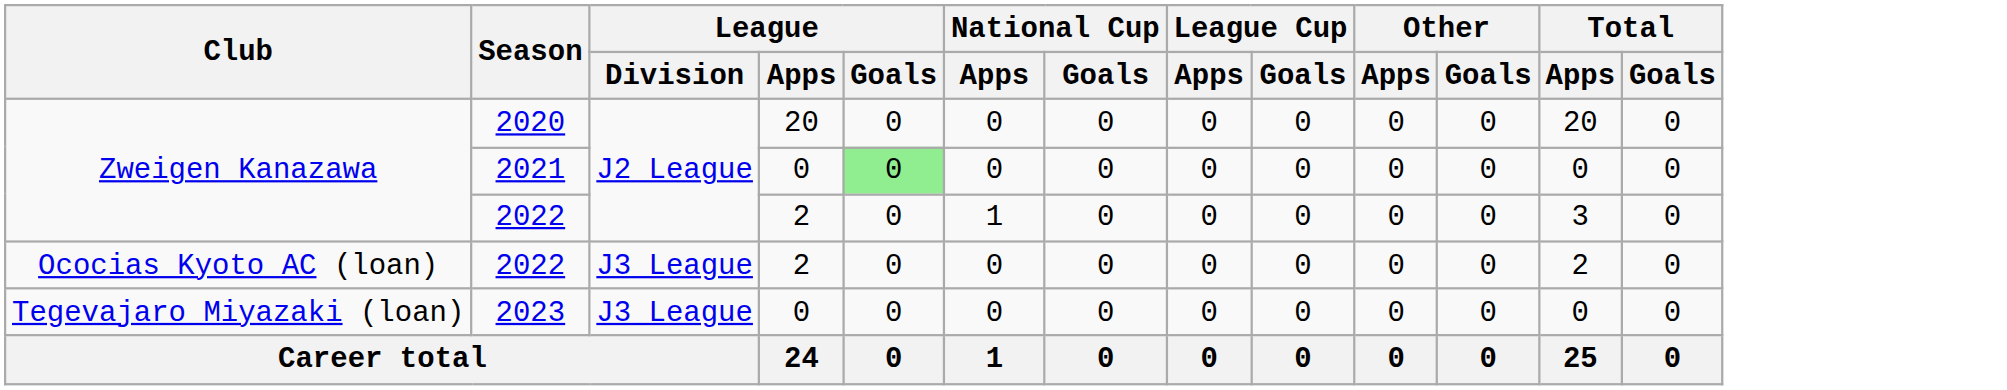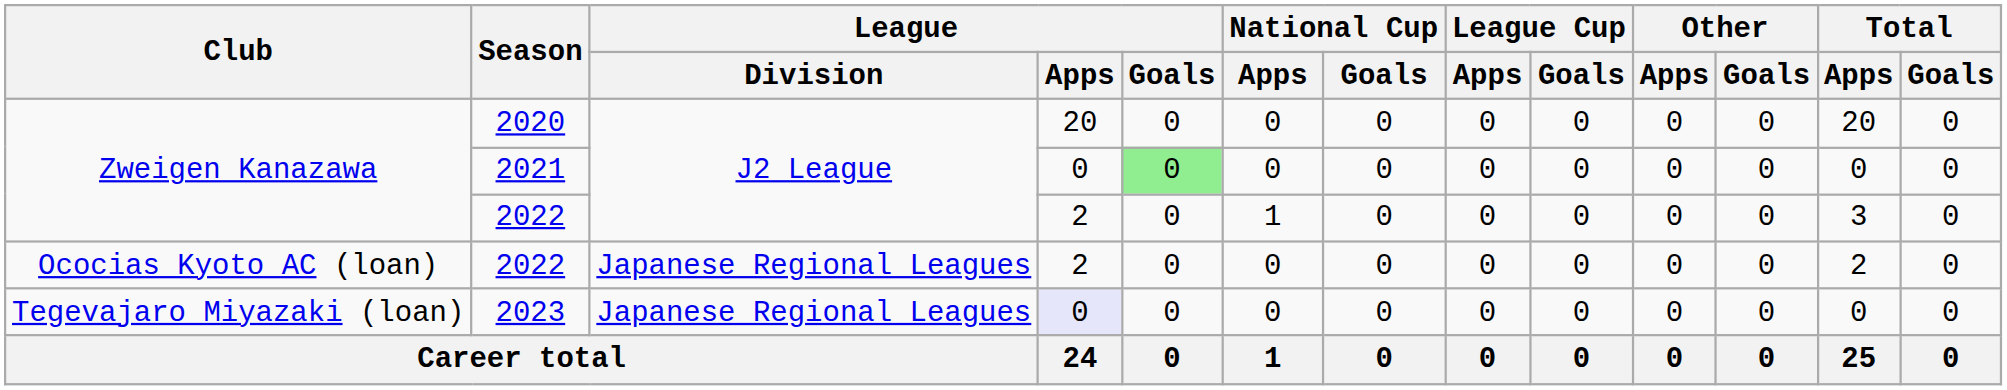 <table class="wikitable" style="text-align: center">
 <tr>
 <th rowspan="2">Club</th>
 <th rowspan="2">Season</th>
 <th colspan="3">League</th>
 <th colspan="2">National Cup</th>
 <th colspan="2">League Cup</th>
 <th colspan="2">Other</th>
 <th colspan="2">Total</th>
 </tr>
 <tr>
 <th>Division</th>
 <th>Apps</th>
 <th>Goals</th>
 <th>Apps</th>
 <th>Goals</th>
 <th>Apps</th>
 <th>Goals</th>
 <th>Apps</th>
 <th>Goals</th>
 <th>Apps</th>
 <th>Goals</th>
 </tr>
 <tr>
 <td rowspan="3"><a href='#'>Zweigen Kanazawa</a></td>
 <td><a href='#'>2020</a></td>
 <td rowspan="3"><a href='#'>J2 League</a></td>
 <td>20</td>
 <td>0</td>
 <td>0</td>
 <td>0</td>
 <td>0</td>
 <td>0</td>
 <td>0</td>
 <td>0</td>
 <td>20</td>
 <td>0</td>
 </tr>
 <tr>
 <td><a href='#'>2021</a></td>
 <td>0</td>
 <td style="background: lightgreen;">0</td>
 <td>0</td>
 <td>0</td>
 <td>0</td>
 <td>0</td>
 <td>0</td>
 <td>0</td>
 <td>0</td>
 <td>0</td>
 </tr>
 <tr>
 <td><a href='#'>2022</a></td>
 <td>2</td>
 <td>0</td>
 <td>1</td>
 <td>0</td>
 <td>0</td>
 <td>0</td>
 <td>0</td>
 <td>0</td>
 <td>3</td>
 <td>0</td>
 </tr>
 <tr>
 <td><a href='#'>Ococias Kyoto AC</a> (loan)</td>
 <td><a href='#'>2022</a></td>
-<td><a href='#'>J3 League</a></td>
+<td><a href='#'>Japanese Regional Leagues</a></td>
 <td>2</td>
 <td>0</td>
 <td>0</td>
 <td>0</td>
 <td>0</td>
 <td>0</td>
 <td>0</td>
 <td>0</td>
 <td>2</td>
 <td>0</td>
 </tr>
 <tr>
 <td><a href='#'>Tegevajaro Miyazaki</a> (loan)</td>
 <td><a href='#'>2023</a></td>
-<td><a href='#'>J3 League</a></td>
-<td>0</td>
+<td><a href='#'>Japanese Regional Leagues</a></td>
+<td style="background: lavender;">0</td>
 <td>0</td>
 <td>0</td>
 <td>0</td>
 <td>0</td>
 <td>0</td>
 <td>0</td>
 <td>0</td>
 <td>0</td>
 <td>0</td>
 </tr>
 <tr>
 <th colspan=3>Career total</th>
 <th>24</th>
 <th>0</th>
 <th>1</th>
 <th>0</th>
 <th>0</th>
 <th>0</th>
 <th>0</th>
 <th>0</th>
 <th>25</th>
 <th>0</th>
 </tr>
 </table>
